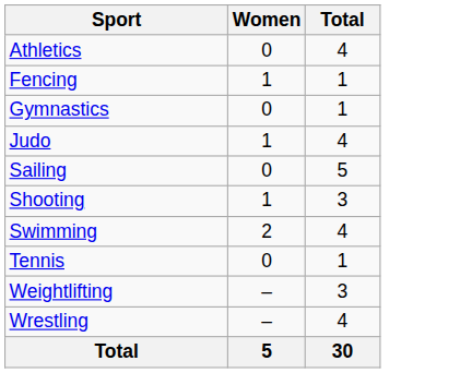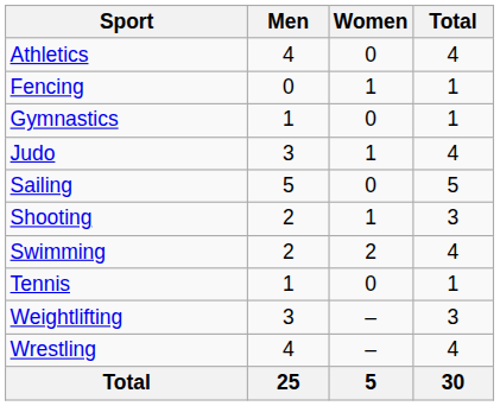 <table class="wikitable sortable" style="text-align:center;">
 <tr>
 <th width=180>Sport</th>
+<th width=55>Men</th>
 <th width=55>Women</th>
 <th width=55>Total</th>
 </tr>
 <tr>
 <td align=left><a href='#'>Athletics</a></td>
+<td>4</td>
 <td>0</td>
 <td>4</td>
 </tr>
 <tr>
 <td align=left><a href='#'>Fencing</a></td>
+<td>0</td>
 <td>1</td>
 <td>1</td>
 </tr>
 <tr>
 <td align=left><a href='#'>Gymnastics</a></td>
+<td>1</td>
 <td>0</td>
 <td>1</td>
 </tr>
 <tr>
 <td align=left><a href='#'>Judo</a></td>
+<td>3</td>
 <td>1</td>
 <td>4</td>
 </tr>
 <tr>
 <td align=left><a href='#'>Sailing</a></td>
+<td>5</td>
 <td>0</td>
 <td>5</td>
 </tr>
 <tr>
 <td align=left><a href='#'>Shooting</a></td>
+<td>2</td>
 <td>1</td>
 <td>3</td>
 </tr>
 <tr>
 <td align=left><a href='#'>Swimming</a></td>
 <td>2</td>
+<td>2</td>
 <td>4</td>
 </tr>
 <tr>
 <td align=left><a href='#'>Tennis</a></td>
+<td>1</td>
 <td>0</td>
 <td>1</td>
 </tr>
 <tr>
 <td align=left><a href='#'>Weightlifting</a></td>
+<td>3</td>
 <td>–</td>
 <td>3</td>
 </tr>
 <tr>
 <td align=left><a href='#'>Wrestling</a></td>
+<td>4</td>
 <td>–</td>
 <td>4</td>
 </tr>
 <tr>
 <th>Total</th>
+<th>25</th>
 <th>5</th>
 <th>30</th>
 </tr>
 </table>
